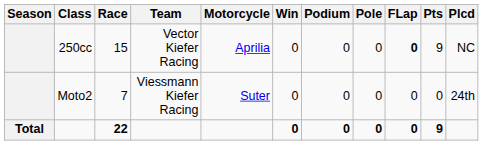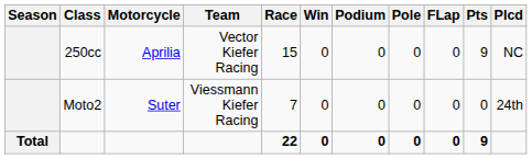 <table class="wikitable" style=text-align:right>
 <tr>
 <th>Season</th>
 <th>Class</th>
+<th>Motorcycle</th>
+<th>Team</th>
 <th>Race</th>
-<th>Team</th>
-<th>Motorcycle</th>
 <th>Win</th>
 <th>Podium</th>
 <th>Pole</th>
 <th>FLap</th>
 <th>Pts</th>
 <th>Plcd</th>
 </tr>
 <tr>
 <th></th>
 <td>250cc</td>
+<td><a href='#'>Aprilia</a></td>
+<td>Vector Kiefer Racing</td>
 <td>15</td>
-<td>Vector Kiefer Racing</td>
-<td><a href='#'>Aprilia</a></td>
 <td>0</td>
 <td>0</td>
 <td>0</td>
-<td><strong>0</strong></td>
+<td>0</td>
 <td>9</td>
 <td>NC</td>
 </tr>
 <tr>
 <th></th>
 <td>Moto2</td>
+<td><a href='#'>Suter</a></td>
+<td>Viessmann Kiefer Racing</td>
 <td>7</td>
-<td>Viessmann Kiefer Racing</td>
-<td><a href='#'>Suter</a></td>
 <td>0</td>
 <td>0</td>
 <td>0</td>
 <td>0</td>
 <td>0</td>
 <td>24th</td>
 </tr>
 <tr>
 <th>Total</th>
 <td></td>
-<td><strong>22</strong></td>
 <td></td>
 <td></td>
+<td><strong>22</strong></td>
 <td><strong>0</strong></td>
 <td><strong>0</strong></td>
 <td><strong>0</strong></td>
 <td><strong>0</strong></td>
 <td><strong>9</strong></td>
 <td></td>
 </tr>
 </table>
